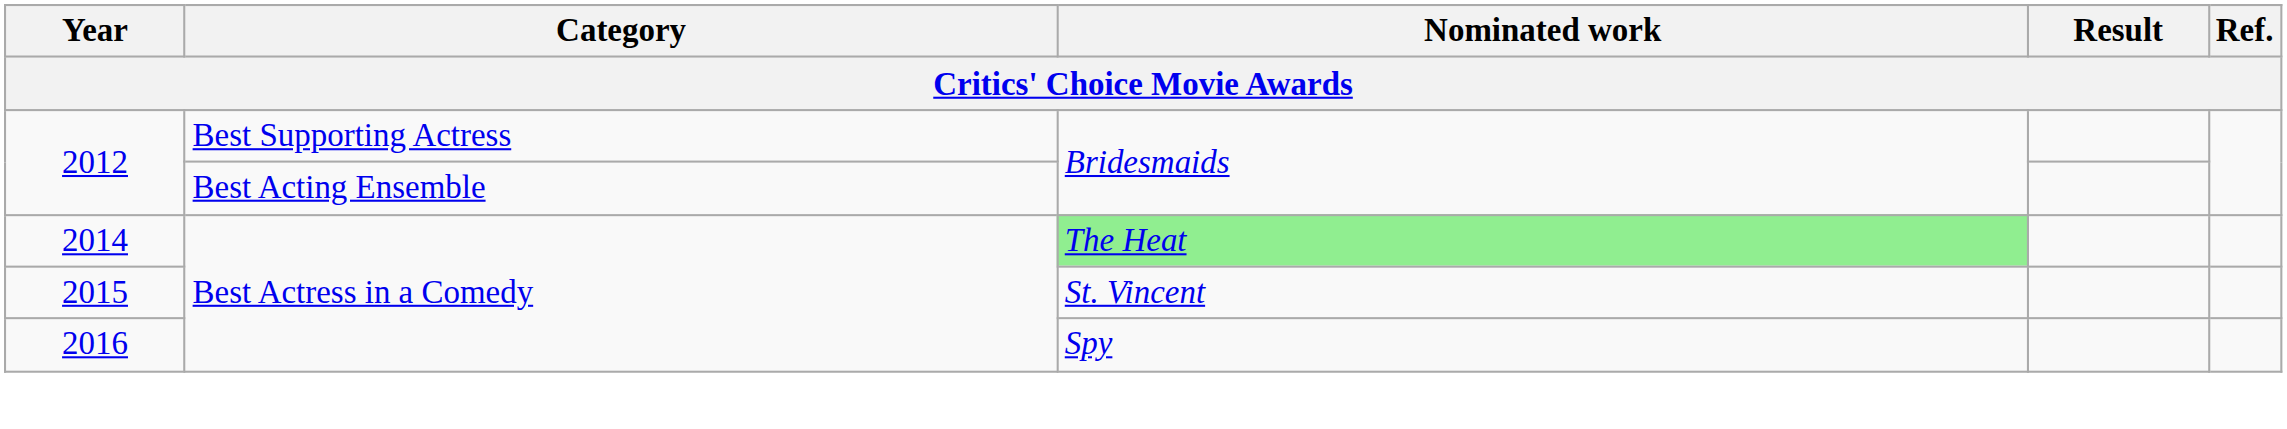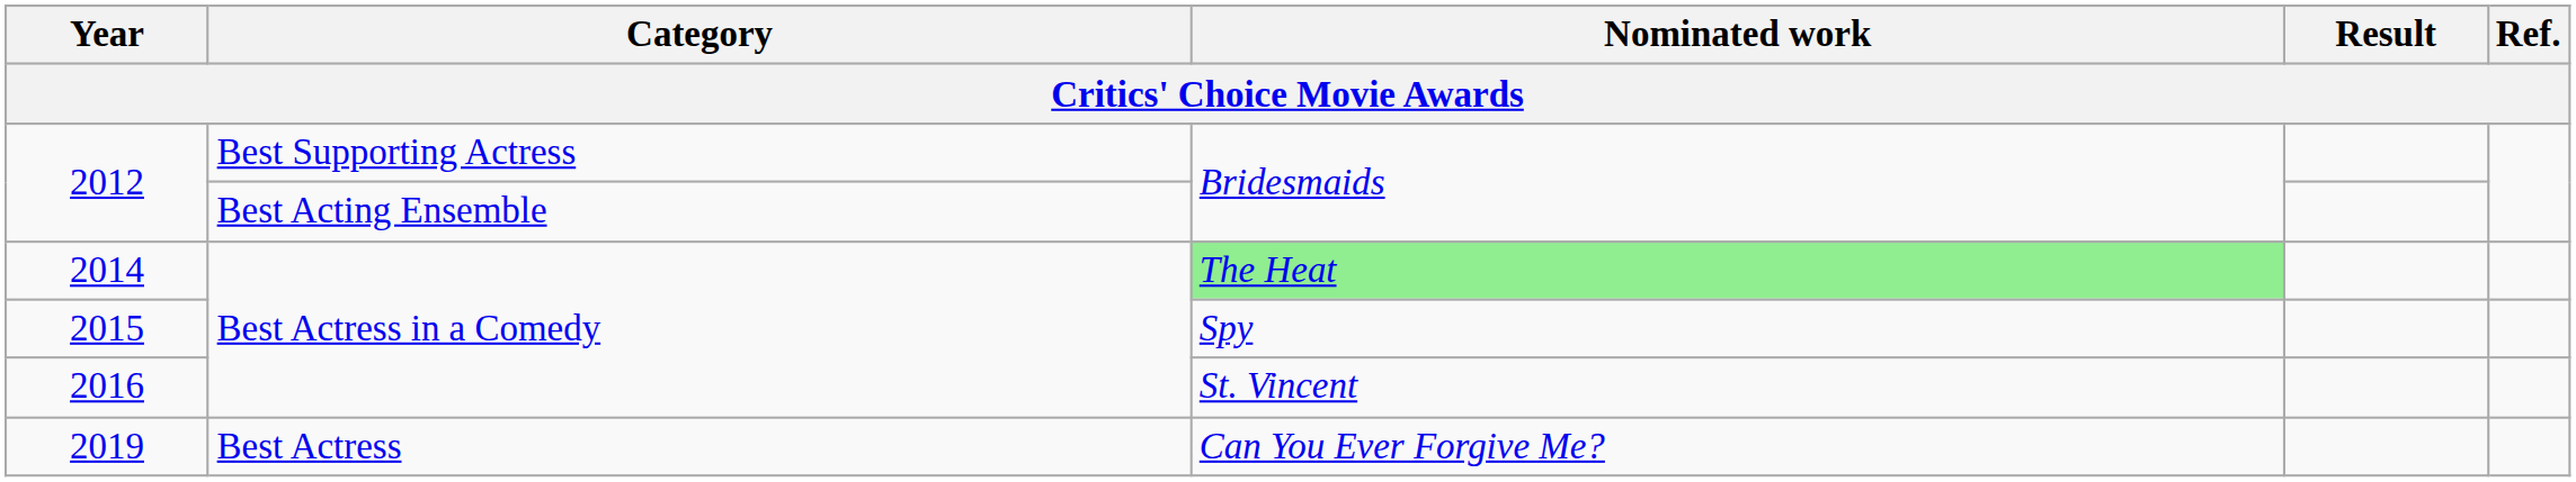 <table class=wikitable>
 <tr>
 <th scope="col" style="width:5em;">Year</th>
 <th scope="col" style="width:26em;">Category</th>
 <th scope="col" style="width:29em;">Nominated work</th>
 <th scope="col" style="width:5em;">Result</th>
 <th>Ref.</th>
 </tr>
 <tr>
 <th colspan=5><a href='#'>Critics' Choice Movie Awards</a></th>
 </tr>
 <tr>
 <td rowspan="2" align="center"><a href='#'>2012</a></td>
 <td><a href='#'>Best Supporting Actress</a></td>
 <td rowspan="2"><em><a href='#'>Bridesmaids</a></em></td>
 <td></td>
 <td rowspan="2" align="center"></td>
 </tr>
 <tr>
 <td><a href='#'>Best Acting Ensemble</a></td>
 <td></td>
 </tr>
 <tr>
 <td align="center"><a href='#'>2014</a></td>
 <td rowspan="3"><a href='#'>Best Actress in a Comedy</a></td>
 <td style="background: lightgreen;"><em><a href='#'>The Heat</a></em></td>
 <td></td>
 <td align="center"></td>
 </tr>
 <tr>
 <td align="center"><a href='#'>2015</a></td>
+<td><em><a href='#'>Spy</a></em></td>
+<td></td>
+<td align="center"></td>
+</tr>
+<tr>
+<td align="center"><a href='#'>2016</a></td>
 <td><em><a href='#'>St. Vincent</a></em></td>
 <td></td>
 <td align="center"></td>
 </tr>
 <tr>
-<td align="center"><a href='#'>2016</a></td>
-<td><em><a href='#'>Spy</a></em></td>
+<td align="center"><a href='#'>2019</a></td>
+<td><a href='#'>Best Actress</a></td>
+<td><em><a href='#'>Can You Ever Forgive Me?</a></em></td>
 <td></td>
 <td align="center"></td>
 </tr>
 </table>
